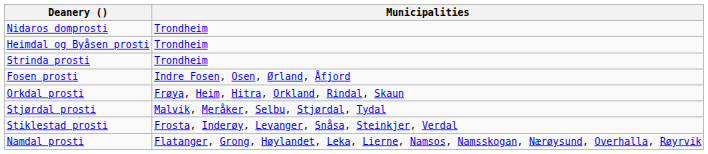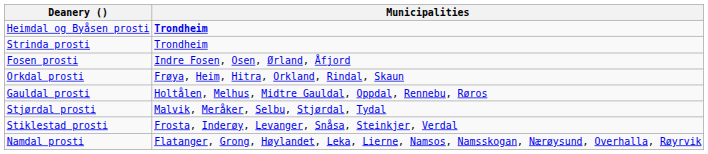 <table class="wikitable">
 <tr>
 <th>Deanery ()</th>
 <th>Municipalities</th>
 </tr>
 <tr>
-<td><a href='#'>Nidaros domprosti</a></td>
-<td><a href='#'>Trondheim</a></td>
-</tr>
-<tr>
 <td><a href='#'>Heimdal og Byåsen prosti</a></td>
-<td><a href='#'>Trondheim</a></td>
+<td><strong><a href='#'>Trondheim</a></strong></td>
 </tr>
 <tr>
 <td><a href='#'>Strinda prosti</a></td>
 <td><a href='#'>Trondheim</a></td>
 </tr>
 <tr>
 <td><a href='#'>Fosen prosti</a></td>
 <td><a href='#'>Indre Fosen</a>, <a href='#'>Osen</a>, <a href='#'>Ørland</a>, <a href='#'>Åfjord</a></td>
 </tr>
 <tr>
 <td><a href='#'>Orkdal prosti</a></td>
 <td><a href='#'>Frøya</a>, <a href='#'>Heim</a>, <a href='#'>Hitra</a>, <a href='#'>Orkland</a>, <a href='#'>Rindal</a>, <a href='#'>Skaun</a></td>
 </tr>
 <tr>
+<td><a href='#'>Gauldal prosti</a></td>
+<td><a href='#'>Holtålen</a>, <a href='#'>Melhus</a>, <a href='#'>Midtre Gauldal</a>, <a href='#'>Oppdal</a>, <a href='#'>Rennebu</a>, <a href='#'>Røros</a></td>
+</tr>
+<tr>
 <td><a href='#'>Stjørdal prosti</a></td>
 <td><a href='#'>Malvik</a>, <a href='#'>Meråker</a>, <a href='#'>Selbu</a>, <a href='#'>Stjørdal</a>, <a href='#'>Tydal</a></td>
 </tr>
 <tr>
 <td><a href='#'>Stiklestad prosti</a></td>
 <td><a href='#'>Frosta</a>, <a href='#'>Inderøy</a>, <a href='#'>Levanger</a>, <a href='#'>Snåsa</a>, <a href='#'>Steinkjer</a>, <a href='#'>Verdal</a></td>
 </tr>
 <tr>
 <td><a href='#'>Namdal prosti</a></td>
 <td><a href='#'>Flatanger</a>, <a href='#'>Grong</a>, <a href='#'>Høylandet</a>, <a href='#'>Leka</a>, <a href='#'>Lierne</a>, <a href='#'>Namsos</a>, <a href='#'>Namsskogan</a>, <a href='#'>Nærøysund</a>, <a href='#'>Overhalla</a>, <a href='#'>Røyrvik</a></td>
 </tr>
 </table>
